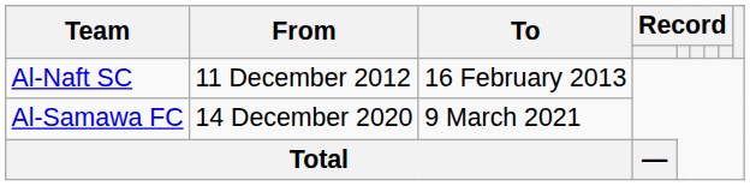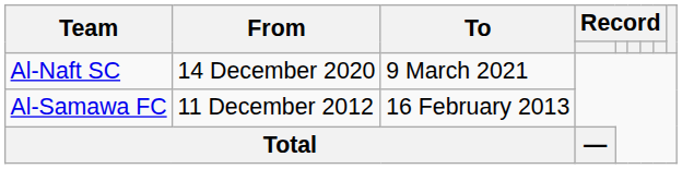 <table class=wikitable style=text-align:center>
 <tr>
 <th rowspan=2>Team</th>
 <th rowspan=2>From</th>
 <th rowspan=2>To</th>
 <th colspan=5>Record</th>
 <th rowspan=2></th>
 </tr>
 <tr>
 <th></th>
 <th></th>
 <th></th>
 <th></th>
 <th></th>
 </tr>
 <tr>
 <td align=left><a href='#'>Al-Naft SC</a></td>
-<td align=left>11 December 2012</td>
-<td align=left>16 February 2013<br></td>
+<td align=left>14 December 2020</td>
+<td align=left>9 March 2021<br></td>
 </tr>
 <tr>
 <td align=left><a href='#'>Al-Samawa FC</a></td>
-<td align=left>14 December 2020</td>
-<td align=left>9 March 2021<br></td>
+<td align=left>11 December 2012</td>
+<td align=left>16 February 2013<br></td>
 </tr>
 <tr>
 <th colspan=3>Total<br></th>
 <th>—</th>
 </tr>
 </table>
